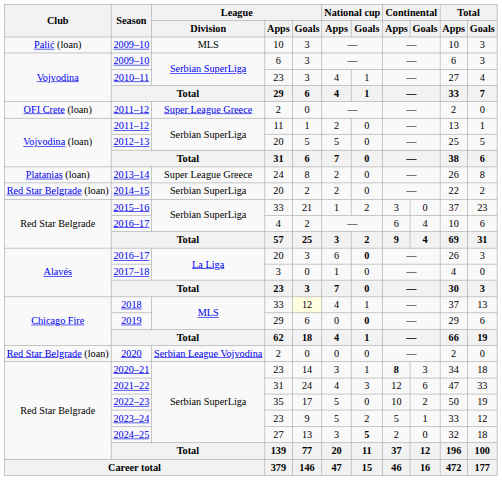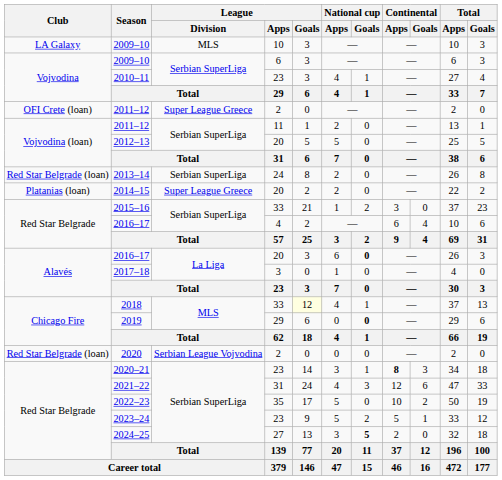 <table class="wikitable" style="text-align: center">
 <tr>
 <th rowspan="2">Club</th>
 <th rowspan="2">Season</th>
 <th colspan="3">League</th>
 <th colspan="2">National cup</th>
 <th colspan="2">Continental</th>
 <th colspan="2">Total</th>
 </tr>
 <tr>
 <th>Division</th>
 <th>Apps</th>
 <th>Goals</th>
 <th>Apps</th>
 <th>Goals</th>
 <th>Apps</th>
 <th>Goals</th>
 <th>Apps</th>
 <th>Goals</th>
 </tr>
 <tr>
-<td><a href='#'>Palić</a> (loan)</td>
+<td><a href='#'>LA Galaxy</a></td>
 <td><a href='#'>2009–10</a></td>
 <td>MLS</td>
 <td>10</td>
 <td>3</td>
 <td colspan="2">—</td>
 <td colspan="2">—</td>
 <td>10</td>
 <td>3</td>
 </tr>
 <tr>
 <td rowspan="3"><a href='#'>Vojvodina</a></td>
 <td><a href='#'>2009–10</a></td>
 <td rowspan="2"><a href='#'>Serbian SuperLiga</a></td>
 <td>6</td>
 <td>3</td>
 <td colspan="2">—</td>
 <td colspan="2">—</td>
 <td>6</td>
 <td>3</td>
 </tr>
 <tr>
 <td><a href='#'>2010–11</a></td>
 <td>23</td>
 <td>3</td>
 <td>4</td>
 <td>1</td>
 <td colspan="2">—</td>
 <td>27</td>
 <td>4</td>
 </tr>
 <tr>
 <th colspan="2">Total</th>
 <th>29</th>
 <th>6</th>
 <th>4</th>
 <th>1</th>
 <th colspan="2">—</th>
 <th>33</th>
 <th>7</th>
 </tr>
 <tr>
 <td><a href='#'>OFI Crete</a> (loan)</td>
 <td><a href='#'>2011–12</a></td>
 <td><a href='#'>Super League Greece</a></td>
 <td>2</td>
 <td>0</td>
 <td colspan="2">—</td>
 <td colspan="2">—</td>
 <td>2</td>
 <td>0</td>
 </tr>
 <tr>
 <td rowspan="3"><a href='#'>Vojvodina</a> (loan)</td>
 <td><a href='#'>2011–12</a></td>
 <td rowspan="2">Serbian SuperLiga</td>
 <td>11</td>
 <td>1</td>
 <td>2</td>
 <td>0</td>
 <td colspan="2">—</td>
 <td>13</td>
 <td>1</td>
 </tr>
 <tr>
 <td><a href='#'>2012–13</a></td>
 <td>20</td>
 <td>5</td>
 <td>5</td>
 <td>0</td>
 <td colspan="2">—</td>
 <td>25</td>
 <td>5</td>
 </tr>
 <tr>
 <th colspan="2">Total</th>
 <th>31</th>
 <th>6</th>
 <th>7</th>
 <th>0</th>
 <th colspan="2">—</th>
 <th>38</th>
 <th>6</th>
 </tr>
 <tr>
-<td><a href='#'>Platanias</a> (loan)</td>
+<td><a href='#'>Red Star Belgrade</a> (loan)</td>
 <td><a href='#'>2013–14</a></td>
-<td>Super League Greece</td>
+<td>Serbian SuperLiga</td>
 <td>24</td>
 <td>8</td>
 <td>2</td>
 <td>0</td>
 <td colspan="2">—</td>
 <td>26</td>
 <td>8</td>
 </tr>
 <tr>
-<td><a href='#'>Red Star Belgrade</a> (loan)</td>
+<td><a href='#'>Platanias</a> (loan)</td>
 <td><a href='#'>2014–15</a></td>
-<td>Serbian SuperLiga</td>
+<td><a href='#'>Super League Greece</a></td>
 <td>20</td>
 <td>2</td>
 <td>2</td>
 <td>0</td>
 <td colspan="2">—</td>
 <td>22</td>
 <td>2</td>
 </tr>
 <tr>
 <td rowspan="3">Red Star Belgrade</td>
 <td><a href='#'>2015–16</a></td>
 <td rowspan="2">Serbian SuperLiga</td>
 <td>33</td>
 <td>21</td>
 <td>1</td>
 <td>2</td>
 <td>3</td>
 <td>0</td>
 <td>37</td>
 <td>23</td>
 </tr>
 <tr>
 <td><a href='#'>2016–17</a></td>
 <td>4</td>
 <td>2</td>
 <td colspan="2">—</td>
 <td>6</td>
 <td>4</td>
 <td>10</td>
 <td>6</td>
 </tr>
 <tr>
 <th colspan="2">Total</th>
 <th>57</th>
 <th>25</th>
 <th>3</th>
 <th>2</th>
 <th>9</th>
 <th>4</th>
 <th>69</th>
 <th>31</th>
 </tr>
 <tr>
 <td rowspan="3"><a href='#'>Alavés</a></td>
 <td><a href='#'>2016–17</a></td>
 <td rowspan=2><a href='#'>La Liga</a></td>
 <td>20</td>
 <td>3</td>
 <td>6</td>
 <td><strong>0</strong></td>
 <td colspan="2">—</td>
 <td>26</td>
 <td>3</td>
 </tr>
 <tr>
 <td><a href='#'>2017–18</a></td>
 <td>3</td>
 <td>0</td>
 <td>1</td>
 <td>0</td>
 <td colspan="2">—</td>
 <td>4</td>
 <td>0</td>
 </tr>
 <tr>
 <th colspan="2">Total</th>
 <th>23</th>
 <th>3</th>
 <th>7</th>
 <th>0</th>
 <th colspan="2">—</th>
 <th>30</th>
 <th>3</th>
 </tr>
 <tr>
 <td rowspan="3"><a href='#'>Chicago Fire</a></td>
 <td><a href='#'>2018</a></td>
 <td rowspan="2"><a href='#'>MLS</a></td>
 <td>33</td>
 <td style="background: lightyellow;">12</td>
 <td>4</td>
 <td>1</td>
 <td colspan="2">—</td>
 <td>37</td>
 <td>13</td>
 </tr>
 <tr>
 <td><a href='#'>2019</a></td>
 <td>29</td>
 <td>6</td>
 <td>0</td>
 <td><strong>0</strong></td>
 <td colspan="2">—</td>
 <td>29</td>
 <td>6</td>
 </tr>
 <tr>
 <th colspan="2">Total</th>
 <th>62</th>
 <th>18</th>
 <th>4</th>
 <th>1</th>
 <th colspan="2">—</th>
 <th>66</th>
 <th>19</th>
 </tr>
 <tr>
 <td><a href='#'>Red Star Belgrade</a> (loan)</td>
 <td><a href='#'>2020</a></td>
 <td><a href='#'>Serbian League Vojvodina</a></td>
 <td>2</td>
 <td>0</td>
 <td>0</td>
 <td>0</td>
 <td colspan="2">—</td>
 <td>2</td>
 <td>0</td>
 </tr>
 <tr>
 <td rowspan="6">Red Star Belgrade</td>
 <td><a href='#'>2020–21</a></td>
 <td rowspan="5">Serbian SuperLiga</td>
 <td>23</td>
 <td>14</td>
 <td>3</td>
 <td>1</td>
 <td><strong>8</strong></td>
 <td>3</td>
 <td>34</td>
 <td>18</td>
 </tr>
 <tr>
 <td><a href='#'>2021–22</a></td>
 <td>31</td>
 <td>24</td>
 <td>4</td>
 <td>3</td>
 <td>12</td>
 <td>6</td>
 <td>47</td>
 <td>33</td>
 </tr>
 <tr>
 <td><a href='#'>2022–23</a></td>
 <td>35</td>
 <td>17</td>
 <td>5</td>
 <td>0</td>
 <td>10</td>
 <td>2</td>
 <td>50</td>
 <td>19</td>
 </tr>
 <tr>
 <td><a href='#'>2023–24</a></td>
 <td>23</td>
 <td>9</td>
 <td>5</td>
 <td>2</td>
 <td>5</td>
 <td>1</td>
 <td>33</td>
 <td>12</td>
 </tr>
 <tr>
 <td><a href='#'>2024–25</a></td>
 <td>27</td>
 <td>13</td>
 <td>3</td>
 <td><strong>5</strong></td>
 <td>2</td>
 <td>0</td>
 <td>32</td>
 <td>18</td>
 </tr>
 <tr>
 <th colspan="2">Total</th>
 <th>139</th>
 <th>77</th>
 <th>20</th>
 <th>11</th>
 <th>37</th>
 <th>12</th>
 <th>196</th>
 <th>100</th>
 </tr>
 <tr>
 <th colspan="3">Career total</th>
 <th>379</th>
 <th>146</th>
 <th>47</th>
 <th>15</th>
 <th>46</th>
 <th>16</th>
 <th>472</th>
 <th>177</th>
 </tr>
 </table>
